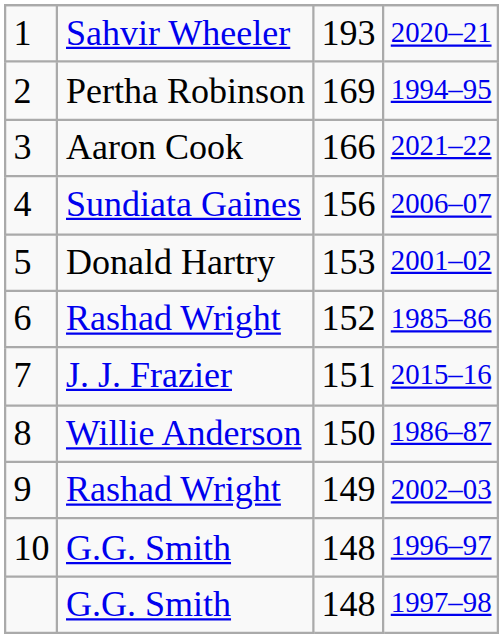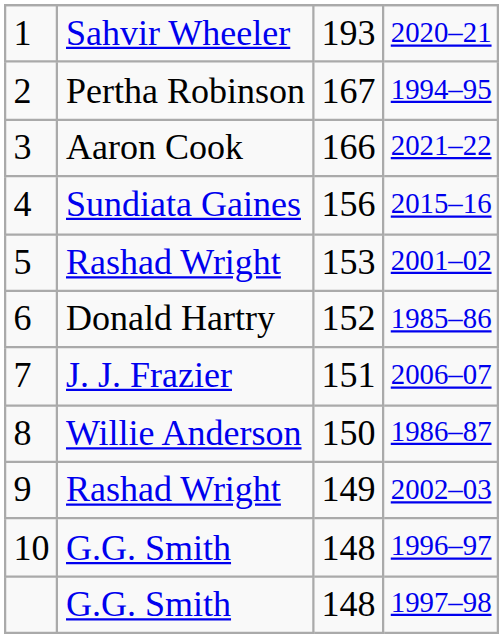 <table class="wikitable">
 <tr>
 </tr>
 <tr>
 <td>1</td>
 <td><a href='#'>Sahvir Wheeler</a></td>
 <td>193</td>
 <td style="font-size:80%;"><a href='#'>2020–21</a></td>
 </tr>
 <tr>
 <td>2</td>
 <td>Pertha Robinson</td>
-<td>169</td>
+<td>167</td>
 <td style="font-size:80%;"><a href='#'>1994–95</a></td>
 </tr>
 <tr>
 <td>3</td>
 <td [Aaron Cook Jr.>Aaron Cook</td>
 <td>166</td>
 <td style="font-size:80%;"><a href='#'>2021–22</a></td>
 </tr>
 <tr>
 <td>4</td>
 <td><a href='#'>Sundiata Gaines</a></td>
 <td>156</td>
-<td style="font-size:80%;"><a href='#'>2006–07</a></td>
+<td style="font-size:80%;"><a href='#'>2015–16</a></td>
 </tr>
 <tr>
 <td>5</td>
-<td>Donald Hartry</td>
+<td><a href='#'>Rashad Wright</a></td>
 <td>153</td>
 <td style="font-size:80%;"><a href='#'>2001–02</a></td>
 </tr>
 <tr>
 <td>6</td>
-<td><a href='#'>Rashad Wright</a></td>
+<td>Donald Hartry</td>
 <td>152</td>
 <td style="font-size:80%;"><a href='#'>1985–86</a></td>
 </tr>
 <tr>
 <td>7</td>
 <td><a href='#'>J. J. Frazier</a></td>
 <td>151</td>
-<td style="font-size:80%;"><a href='#'>2015–16</a></td>
+<td style="font-size:80%;"><a href='#'>2006–07</a></td>
 </tr>
 <tr>
 <td>8</td>
 <td><a href='#'>Willie Anderson</a></td>
 <td>150</td>
 <td style="font-size:80%;"><a href='#'>1986–87</a></td>
 </tr>
 <tr>
 <td>9</td>
 <td><a href='#'>Rashad Wright</a></td>
 <td>149</td>
 <td style="font-size:80%;"><a href='#'>2002–03</a></td>
 </tr>
 <tr>
 <td>10</td>
 <td><a href='#'>G.G. Smith</a></td>
 <td>148</td>
 <td style="font-size:80%;"><a href='#'>1996–97</a></td>
 </tr>
 <tr>
 <td></td>
 <td><a href='#'>G.G. Smith</a></td>
 <td>148</td>
 <td style="font-size:80%;"><a href='#'>1997–98</a></td>
 </tr>
 </table>
